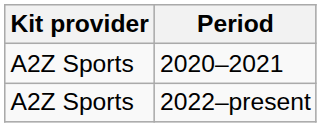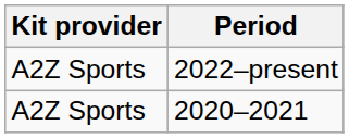 <table class="wikitable">
 <tr>
 <th>Kit provider</th>
 <th>Period</th>
 </tr>
 <tr>
 <td> A2Z Sports</td>
-<td>2020–2021</td>
+<td>2022–present</td>
 </tr>
 <tr>
 <td> A2Z Sports</td>
-<td>2022–present</td>
+<td>2020–2021</td>
 </tr>
 </table>
